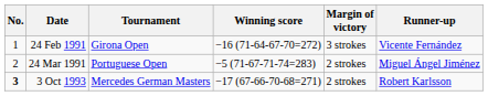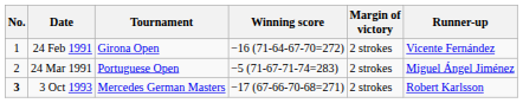 <table class="wikitable" style="font-size:95%;">
 <tr>
 <th>No.</th>
 <th>Date</th>
 <th>Tournament</th>
 <th>Winning score</th>
 <th>Margin of<br>victory</th>
 <th>Runner-up</th>
 </tr>
 <tr>
 <td align=center>1</td>
 <td align=right>24 Feb <a href='#'>1991</a></td>
 <td><a href='#'>Girona Open</a></td>
 <td>−16 (71-64-67-70=272)</td>
-<td>3 strokes</td>
+<td>2 strokes</td>
 <td> <a href='#'>Vicente Fernández</a></td>
 </tr>
 <tr>
 <td align=center>2</td>
 <td align=right>24 Mar 1991</td>
 <td><a href='#'>Portuguese Open</a></td>
 <td>−5 (71-67-71-74=283)</td>
 <td>2 strokes</td>
 <td> <a href='#'>Miguel Ángel Jiménez</a></td>
 </tr>
 <tr>
 <td align=center><strong>3</strong></td>
 <td align=right>3 Oct <a href='#'>1993</a></td>
 <td><a href='#'>Mercedes German Masters</a></td>
 <td>−17 (67-66-70-68=271)</td>
 <td>2 strokes</td>
 <td> <a href='#'>Robert Karlsson</a></td>
 </tr>
 </table>
